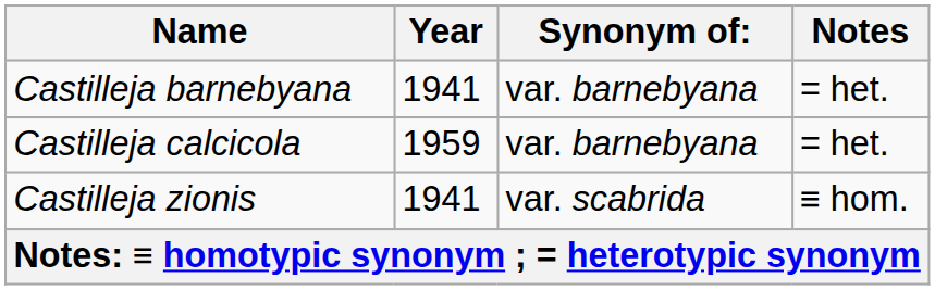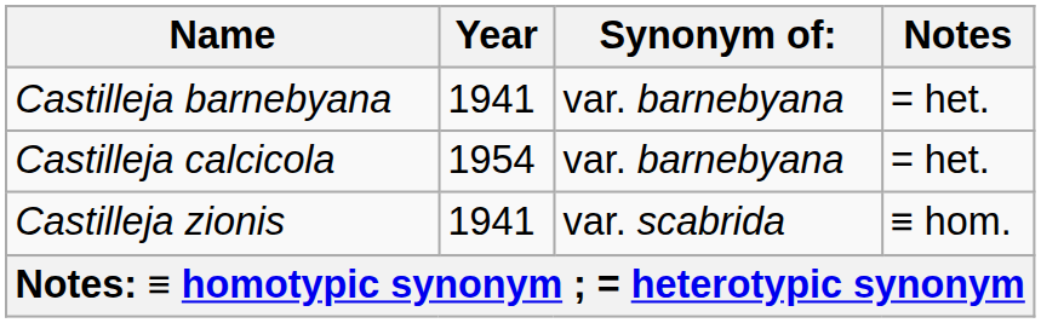 <table class="wikitable sortable mw-collapsible" id="Synonyms">
 <tr>
 <th>Name</th>
 <th>Year</th>
 <th>Synonym of:</th>
 <th>Notes</th>
 </tr>
 <tr>
 <td><em>Castilleja barnebyana</em> </td>
 <td>1941</td>
 <td>var. <em>barnebyana</em></td>
 <td>= het.</td>
 </tr>
 <tr>
 <td><em>Castilleja calcicola</em> </td>
-<td>1959</td>
+<td>1954</td>
 <td>var. <em>barnebyana</em></td>
 <td>= het.</td>
 </tr>
 <tr>
 <td><em>Castilleja zionis</em> </td>
 <td>1941</td>
 <td>var. <em>scabrida</em></td>
 <td>≡ hom.</td>
 </tr>
 <tr>
 <th colspan=5 style="text-align: left;">Notes: ≡ <a href='#'>homotypic synonym</a> ; = <a href='#'>heterotypic synonym</a></th>
 </tr>
 </table>
